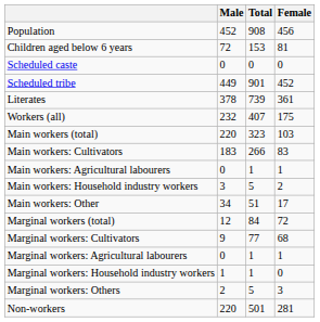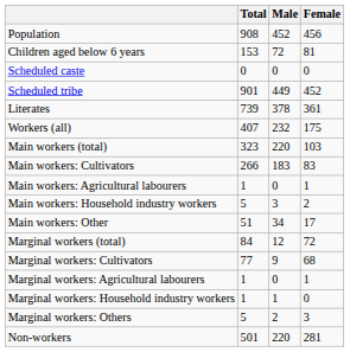 <table class="wikitable sortable">
 <tr>
 <th></th>
+<th>Total</th>
 <th>Male</th>
-<th>Total</th>
 <th>Female</th>
 </tr>
 <tr>
 <td>Population</td>
+<td>908</td>
 <td>452</td>
-<td>908</td>
 <td>456</td>
 </tr>
 <tr>
 <td>Children aged below 6 years</td>
+<td>153</td>
 <td>72</td>
-<td>153</td>
 <td>81</td>
 </tr>
 <tr>
 <td><a href='#'>Scheduled caste</a></td>
 <td>0</td>
 <td>0</td>
 <td>0</td>
 </tr>
 <tr>
 <td><a href='#'>Scheduled tribe</a></td>
+<td>901</td>
 <td>449</td>
-<td>901</td>
 <td>452</td>
 </tr>
 <tr>
 <td>Literates</td>
+<td>739</td>
 <td>378</td>
-<td>739</td>
 <td>361</td>
 </tr>
 <tr>
 <td>Workers (all)</td>
+<td>407</td>
 <td>232</td>
-<td>407</td>
 <td>175</td>
 </tr>
 <tr>
 <td>Main workers (total)</td>
+<td>323</td>
 <td>220</td>
-<td>323</td>
 <td>103</td>
 </tr>
 <tr>
 <td>Main workers: Cultivators</td>
+<td>266</td>
 <td>183</td>
-<td>266</td>
 <td>83</td>
 </tr>
 <tr>
 <td>Main workers: Agricultural labourers</td>
+<td>1</td>
 <td>0</td>
-<td>1</td>
 <td>1</td>
 </tr>
 <tr>
 <td>Main workers: Household industry workers</td>
+<td>5</td>
 <td>3</td>
-<td>5</td>
 <td>2</td>
 </tr>
 <tr>
 <td>Main workers: Other</td>
+<td>51</td>
 <td>34</td>
-<td>51</td>
 <td>17</td>
 </tr>
 <tr>
 <td>Marginal workers (total)</td>
+<td>84</td>
 <td>12</td>
-<td>84</td>
 <td>72</td>
 </tr>
 <tr>
 <td>Marginal workers: Cultivators</td>
+<td>77</td>
 <td>9</td>
-<td>77</td>
 <td>68</td>
 </tr>
 <tr>
 <td>Marginal workers: Agricultural labourers</td>
+<td>1</td>
 <td>0</td>
-<td>1</td>
 <td>1</td>
 </tr>
 <tr>
 <td>Marginal workers: Household industry workers</td>
 <td>1</td>
 <td>1</td>
 <td>0</td>
 </tr>
 <tr>
 <td>Marginal workers: Others</td>
+<td>5</td>
 <td>2</td>
-<td>5</td>
 <td>3</td>
 </tr>
 <tr>
 <td>Non-workers</td>
+<td>501</td>
 <td>220</td>
-<td>501</td>
 <td>281</td>
 </tr>
 </table>
